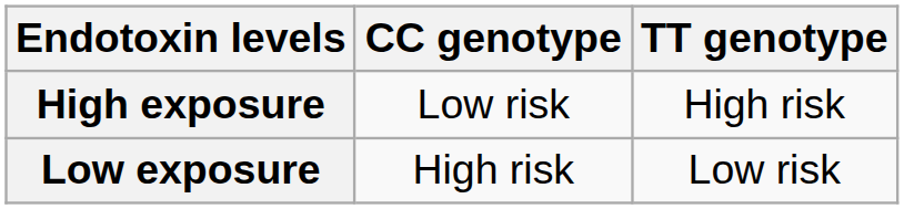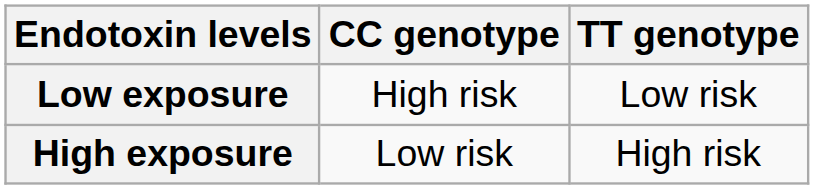 <table class="wikitable" style = "float: right; margin-left:15px; text-align:center">
 <tr>
 <th>Endotoxin levels</th>
 <th>CC genotype</th>
 <th>TT genotype</th>
 </tr>
 <tr>
+<th>Low exposure</th>
+<td>High risk</td>
+<td>Low risk</td>
+</tr>
+<tr>
 <th>High exposure</th>
 <td>Low risk</td>
 <td>High risk</td>
 </tr>
-<tr>
-<th>Low exposure</th>
-<td>High risk</td>
-<td>Low risk</td>
-</tr>
 </table>
